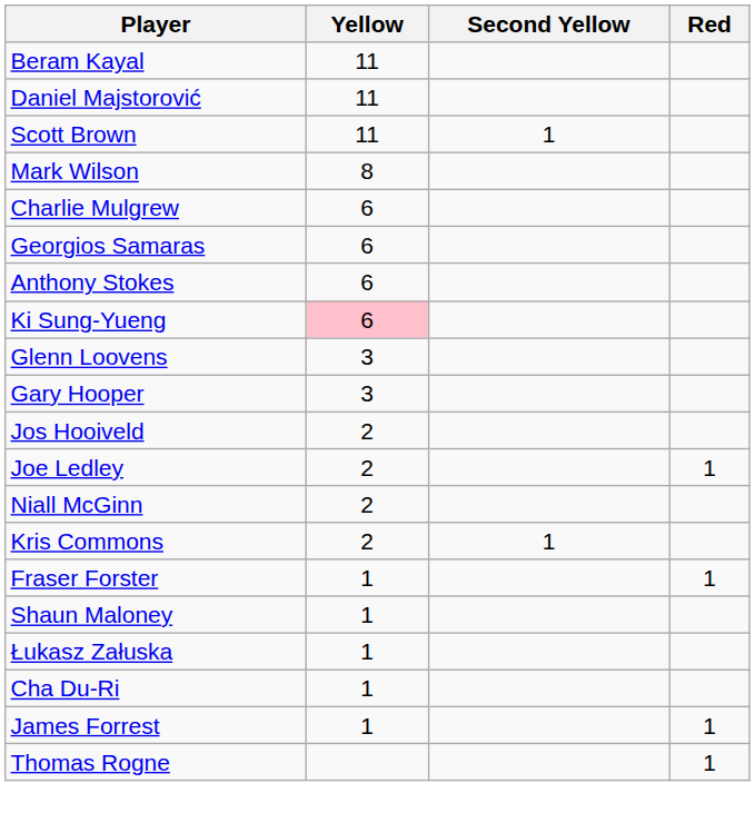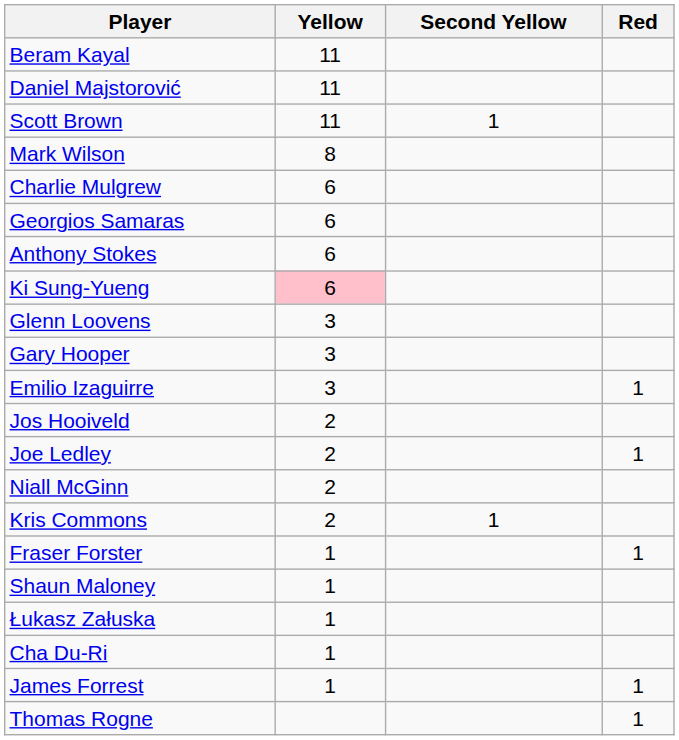 <table class="wikitable sortable" style="text-align:center; font-size:95%;width:55%; text-align:left">
 <tr>
 <th>Player</th>
 <th>Yellow </th>
 <th width="150">Second Yellow </th>
 <th>Red </th>
 </tr>
 <tr>
 <td> <a href='#'>Beram Kayal</a></td>
 <td align=center>11</td>
 <td align=center></td>
 <td align=center></td>
 </tr>
 <tr>
 <td> <a href='#'>Daniel Majstorović</a></td>
 <td align=center>11</td>
 <td align=center></td>
 <td align=center></td>
 </tr>
 <tr>
 <td> <a href='#'>Scott Brown</a></td>
 <td align=center>11</td>
 <td align=center>1</td>
 <td align=center></td>
 </tr>
 <tr>
 <td> <a href='#'>Mark Wilson</a></td>
 <td align=center>8</td>
 <td align=center></td>
 <td align=center></td>
 </tr>
 <tr>
 <td> <a href='#'>Charlie Mulgrew</a></td>
 <td align=center>6</td>
 <td align=center></td>
 <td align=center></td>
 </tr>
 <tr>
 <td> <a href='#'>Georgios Samaras</a></td>
 <td align=center>6</td>
 <td align=center></td>
 <td align=center></td>
 </tr>
 <tr>
 <td> <a href='#'>Anthony Stokes</a></td>
 <td align=center>6</td>
 <td align=center></td>
 <td align=center></td>
 </tr>
 <tr>
 <td> <a href='#'>Ki Sung-Yueng</a></td>
 <td align=center style="background: pink;">6</td>
 <td align=center></td>
 <td align=center></td>
 </tr>
 <tr>
 <td> <a href='#'>Glenn Loovens</a></td>
 <td align=center>3</td>
 <td align=center></td>
 <td align=center></td>
 </tr>
 <tr>
 <td> <a href='#'>Gary Hooper</a></td>
 <td align=center>3</td>
 <td align=center></td>
 <td align=center></td>
 </tr>
 <tr>
+<td> <a href='#'>Emilio Izaguirre</a></td>
+<td align=center>3</td>
+<td align=center></td>
+<td align=center>1</td>
+</tr>
+<tr>
 <td> <a href='#'>Jos Hooiveld</a></td>
 <td align=center>2</td>
 <td align=center></td>
 <td align=center></td>
 </tr>
 <tr>
 <td> <a href='#'>Joe Ledley</a></td>
 <td align=center>2</td>
 <td align=center></td>
 <td align=center>1</td>
 </tr>
 <tr>
 <td> <a href='#'>Niall McGinn</a></td>
 <td align=center>2</td>
 <td align=center></td>
 <td align=center></td>
 </tr>
 <tr>
 <td> <a href='#'>Kris Commons</a></td>
 <td align=center>2</td>
 <td align=center>1</td>
 <td align=center></td>
 </tr>
 <tr>
 <td> <a href='#'>Fraser Forster</a></td>
 <td align=center>1</td>
 <td align=center></td>
 <td align=center>1</td>
 </tr>
 <tr>
 <td> <a href='#'>Shaun Maloney</a></td>
 <td align=center>1</td>
 <td align=center></td>
 <td align=center></td>
 </tr>
 <tr>
 <td> <a href='#'>Łukasz Załuska</a></td>
 <td align=center>1</td>
 <td align=center></td>
 <td align=center></td>
 </tr>
 <tr>
 <td> <a href='#'>Cha Du-Ri</a></td>
 <td align=center>1</td>
 <td align=center></td>
 <td align=center></td>
 </tr>
 <tr>
 <td> <a href='#'>James Forrest</a></td>
 <td align=center>1</td>
 <td align=center></td>
 <td align=center>1</td>
 </tr>
 <tr>
 <td> <a href='#'>Thomas Rogne</a></td>
 <td align=center></td>
 <td align=center></td>
 <td align=center>1</td>
 </tr>
 </table>
